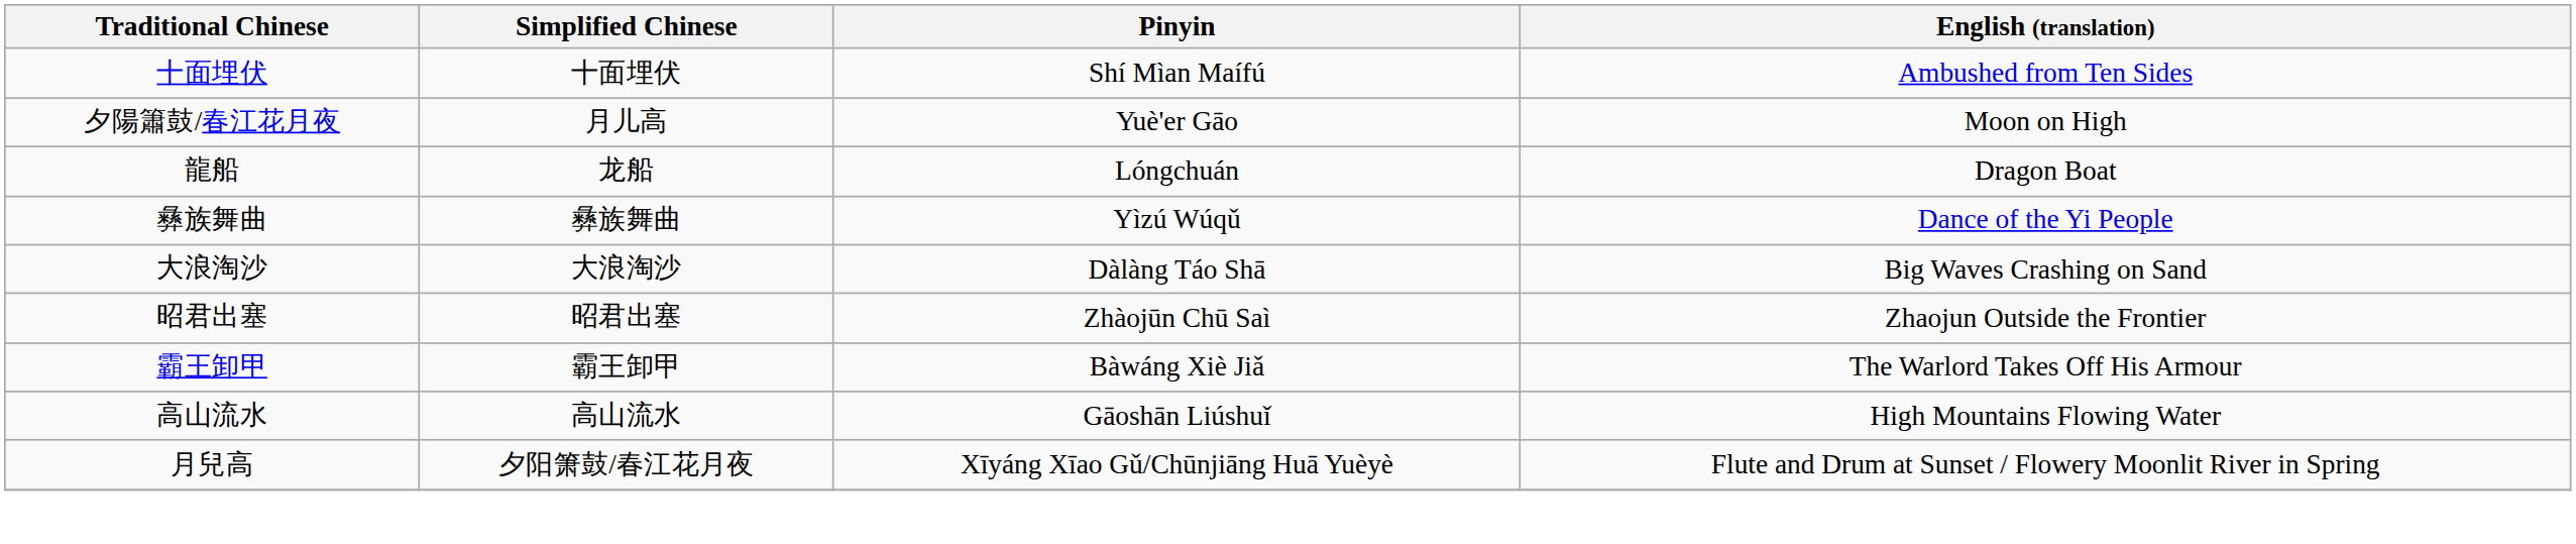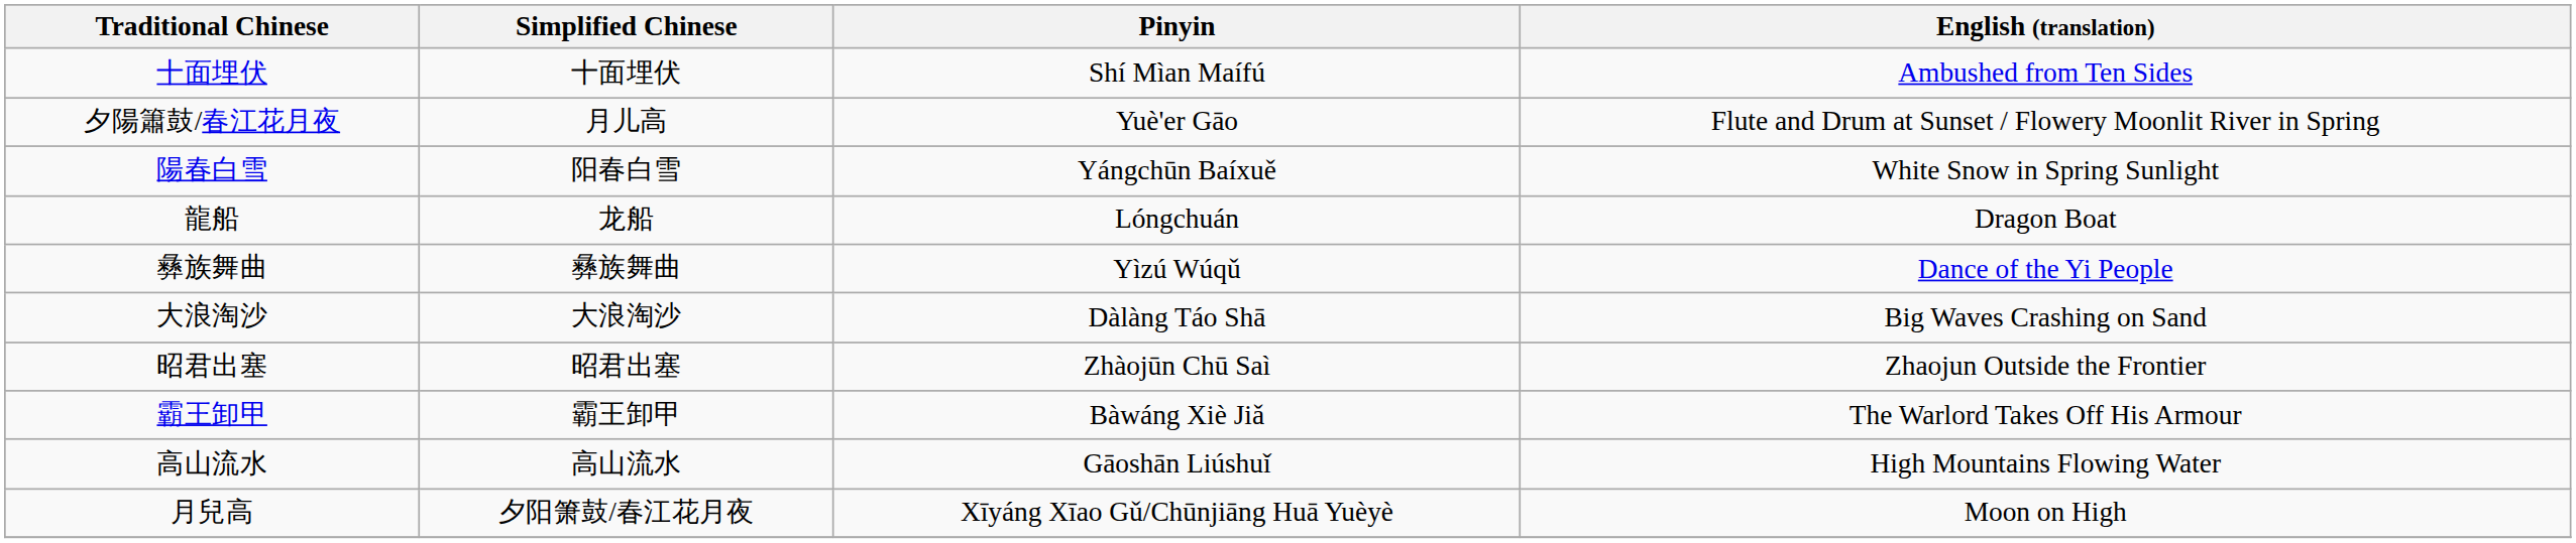 <table class="wikitable" style="text-align:center; width:75%;">
 <tr>
 <th scope="col">Traditional Chinese</th>
 <th scope="col">Simplified Chinese</th>
 <th scope="col">Pinyin</th>
 <th scope="col">English <small>(translation)</small></th>
 </tr>
 <tr>
 <td><a href='#'>十面埋伏</a></td>
 <td>十面埋伏</td>
 <td>Shí Mìan Maífú</td>
 <td><a href='#'>Ambushed from Ten Sides</a></td>
 </tr>
 <tr>
 <td>夕陽簫鼓/<a href='#'>春江花月夜</a></td>
 <td>月儿高</td>
 <td>Yuè'er Gāo</td>
-<td>Moon on High</td>
+<td>Flute and Drum at Sunset / Flowery Moonlit River in Spring</td>
+</tr>
+<tr>
+<td><a href='#'>陽春白雪</a></td>
+<td>阳春白雪</td>
+<td>Yángchūn Baíxuě</td>
+<td>White Snow in Spring Sunlight</td>
 </tr>
 <tr>
 <td>龍船</td>
 <td>龙船</td>
 <td>Lóngchuán</td>
 <td>Dragon Boat</td>
 </tr>
 <tr>
 <td>彝族舞曲</td>
 <td>彝族舞曲</td>
 <td>Yìzú Wúqǔ</td>
 <td><a href='#'>Dance of the Yi People</a></td>
 </tr>
 <tr>
 <td>大浪淘沙</td>
 <td>大浪淘沙</td>
 <td>Dàlàng Táo Shā</td>
 <td>Big Waves Crashing on Sand</td>
 </tr>
 <tr>
 <td>昭君出塞</td>
 <td>昭君出塞</td>
 <td>Zhàojūn Chū Saì</td>
 <td>Zhaojun Outside the Frontier</td>
 </tr>
 <tr>
 <td><a href='#'>霸王卸甲</a></td>
 <td>霸王卸甲</td>
 <td>Bàwáng Xiè Jiǎ</td>
 <td>The Warlord Takes Off His Armour</td>
 </tr>
 <tr>
 <td>高山流水</td>
 <td>高山流水</td>
 <td>Gāoshān Liúshuǐ</td>
 <td>High Mountains Flowing Water</td>
 </tr>
 <tr>
 <td>月兒高</td>
 <td>夕阳箫鼓/春江花月夜</td>
 <td>Xīyáng Xīao Gǔ/Chūnjiāng Huā Yuèyè</td>
-<td>Flute and Drum at Sunset / Flowery Moonlit River in Spring</td>
+<td>Moon on High</td>
 </tr>
 <tr>
 </tr>
 </table>
